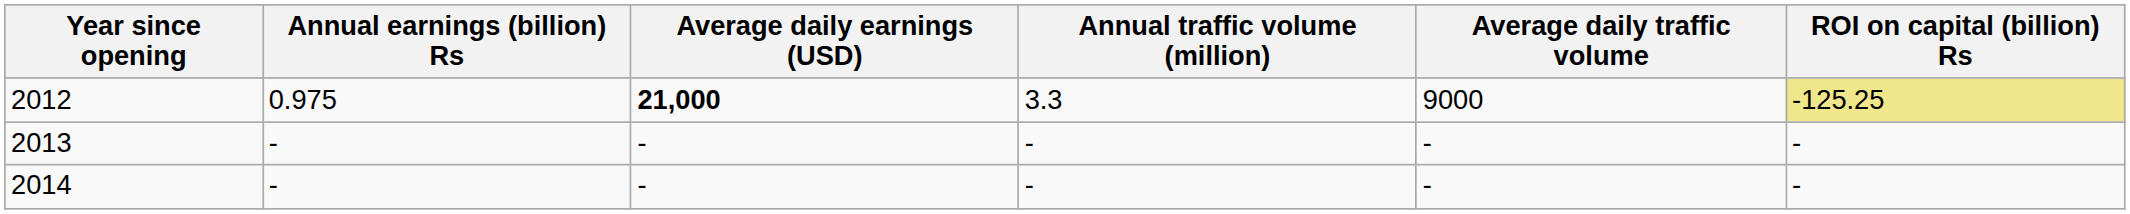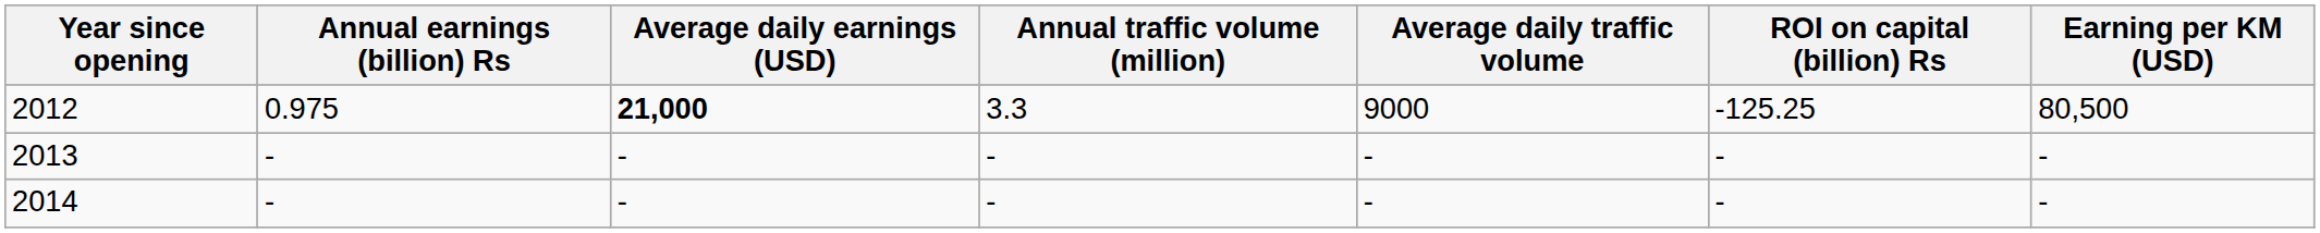 <table class="wikitable">
 <tr>
 <th>Year since opening</th>
 <th>Annual earnings (billion) Rs</th>
 <th>Average daily earnings (USD)</th>
 <th>Annual traffic volume (million)</th>
 <th>Average daily traffic volume</th>
 <th>ROI on capital (billion) Rs</th>
+<th>Earning per KM (USD)</th>
 </tr>
 <tr>
 <td>2012</td>
 <td>0.975</td>
 <td><strong>21,000</strong></td>
 <td>3.3</td>
 <td>9000</td>
-<td style="background: khaki;">-125.25</td>
+<td>-125.25</td>
+<td>80,500</td>
 </tr>
 <tr>
 <td>2013</td>
+<td>-</td>
 <td>-</td>
 <td>-</td>
 <td>-</td>
 <td>-</td>
 <td>-</td>
 </tr>
 <tr>
 <td>2014</td>
 <td>-</td>
 <td>-</td>
 <td>-</td>
 <td>-</td>
 <td>-</td>
+<td>-</td>
 </tr>
 </table>
